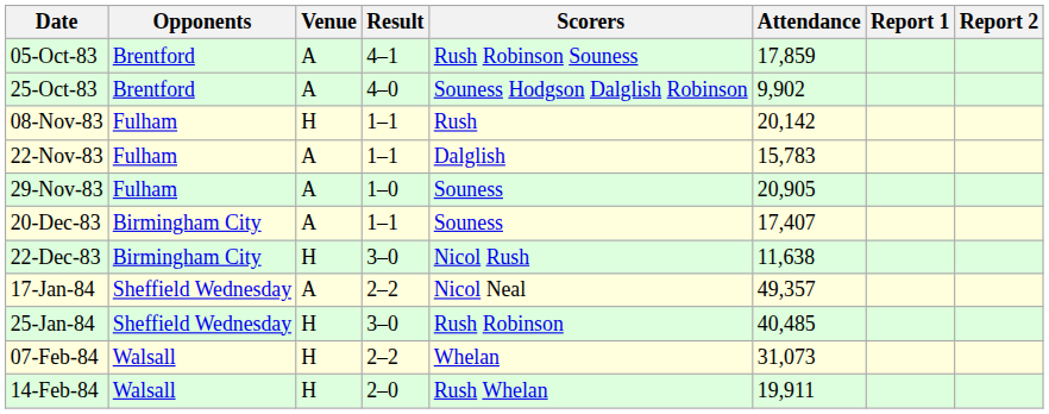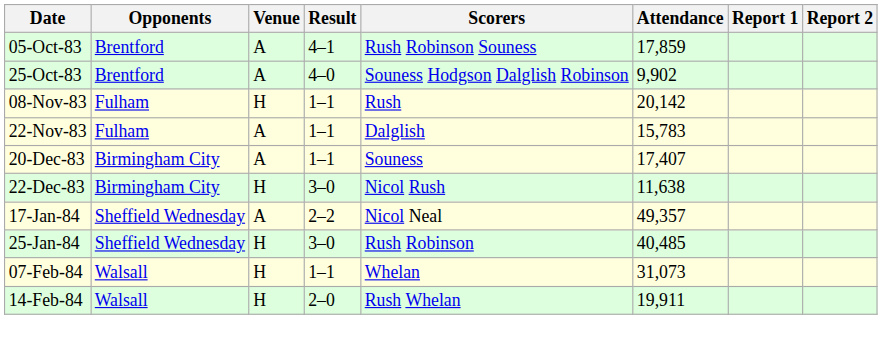 <table class=wikitable>
 <tr>
 <th>Date</th>
 <th>Opponents</th>
 <th>Venue</th>
 <th>Result</th>
 <th>Scorers</th>
 <th>Attendance</th>
 <th>Report 1</th>
 <th>Report 2</th>
 </tr>
 <tr bgcolor="#ddffdd">
 <td>05-Oct-83</td>
 <td><a href='#'>Brentford</a></td>
 <td>A</td>
 <td>4–1</td>
 <td><a href='#'>Rush</a>  <a href='#'>Robinson</a>  <a href='#'>Souness</a> </td>
 <td>17,859</td>
 <td></td>
 <td></td>
 </tr>
 <tr bgcolor="#ddffdd">
 <td>25-Oct-83</td>
 <td><a href='#'>Brentford</a></td>
 <td>A</td>
 <td>4–0</td>
 <td><a href='#'>Souness</a>  <a href='#'>Hodgson</a>  <a href='#'>Dalglish</a>  <a href='#'>Robinson</a> </td>
 <td>9,902</td>
 <td></td>
 <td></td>
 </tr>
 <tr bgcolor="#ffffdd">
 <td>08-Nov-83</td>
 <td><a href='#'>Fulham</a></td>
 <td>H</td>
 <td>1–1</td>
 <td><a href='#'>Rush</a> </td>
 <td>20,142</td>
 <td></td>
 <td></td>
 </tr>
 <tr bgcolor="#ffffdd">
 <td>22-Nov-83</td>
 <td><a href='#'>Fulham</a></td>
 <td>A</td>
 <td>1–1</td>
 <td><a href='#'>Dalglish</a> </td>
 <td>15,783</td>
 <td></td>
 <td></td>
 </tr>
-<tr bgcolor="#ddffdd">
-<td>29-Nov-83</td>
-<td><a href='#'>Fulham</a></td>
-<td>A</td>
-<td>1–0</td>
-<td><a href='#'>Souness</a> </td>
-<td>20,905</td>
-<td></td>
-<td></td>
-</tr>
 <tr bgcolor="#ffffdd">
 <td>20-Dec-83</td>
 <td><a href='#'>Birmingham City</a></td>
 <td>A</td>
 <td>1–1</td>
 <td><a href='#'>Souness</a> </td>
 <td>17,407</td>
 <td></td>
 <td></td>
 </tr>
 <tr bgcolor="#ddffdd">
 <td>22-Dec-83</td>
 <td><a href='#'>Birmingham City</a></td>
 <td>H</td>
 <td>3–0</td>
 <td><a href='#'>Nicol</a>  <a href='#'>Rush</a> </td>
 <td>11,638</td>
 <td></td>
 <td></td>
 </tr>
 <tr bgcolor="#ffffdd">
 <td>17-Jan-84</td>
 <td><a href='#'>Sheffield Wednesday</a></td>
 <td>A</td>
 <td>2–2</td>
 <td><a href='#'>Nicol</a>  Neal </td>
 <td>49,357</td>
 <td></td>
 <td></td>
 </tr>
 <tr bgcolor="#ddffdd">
 <td>25-Jan-84</td>
 <td><a href='#'>Sheffield Wednesday</a></td>
 <td>H</td>
 <td>3–0</td>
 <td><a href='#'>Rush</a>  <a href='#'>Robinson</a> </td>
 <td>40,485</td>
 <td></td>
 <td></td>
 </tr>
 <tr bgcolor="#ffffdd">
 <td>07-Feb-84</td>
 <td><a href='#'>Walsall</a></td>
 <td>H</td>
-<td>2–2</td>
+<td>1–1</td>
 <td><a href='#'>Whelan</a> </td>
 <td>31,073</td>
 <td></td>
 <td></td>
 </tr>
 <tr bgcolor="#ddffdd">
 <td>14-Feb-84</td>
 <td><a href='#'>Walsall</a></td>
 <td>H</td>
 <td>2–0</td>
 <td><a href='#'>Rush</a>  <a href='#'>Whelan</a> </td>
 <td>19,911</td>
 <td></td>
 <td></td>
 </tr>
 </table>
